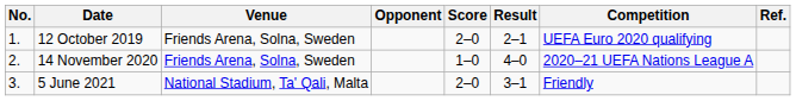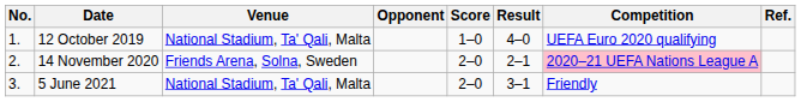 <table class="wikitable sortable plainrowheaders">
 <tr>
 <th>No.</th>
 <th>Date</th>
 <th>Venue</th>
 <th>Opponent</th>
 <th>Score</th>
 <th>Result</th>
 <th>Competition</th>
 <th>Ref.</th>
 </tr>
 <tr>
 <td>1.</td>
 <td>12 October 2019</td>
-<td>Friends Arena, Solna, Sweden</td>
+<td><a href='#'>National Stadium</a>, <a href='#'>Ta' Qali</a>, Malta</td>
 <td></td>
-<td align=center>2–0</td>
-<td align=center>2–1</td>
+<td align=center>1–0</td>
+<td align=center>4–0</td>
 <td><a href='#'>UEFA Euro 2020 qualifying</a></td>
 <td></td>
 </tr>
 <tr>
 <td>2.</td>
 <td>14 November 2020</td>
 <td><a href='#'>Friends Arena</a>, <a href='#'>Solna</a>, Sweden</td>
 <td></td>
-<td align=center>1–0</td>
-<td align=center>4–0</td>
-<td><a href='#'>2020–21 UEFA Nations League A</a></td>
+<td align=center>2–0</td>
+<td align=center>2–1</td>
+<td style="background: pink;"><a href='#'>2020–21 UEFA Nations League A</a></td>
 <td></td>
 </tr>
 <tr>
 <td>3.</td>
 <td>5 June 2021</td>
 <td><a href='#'>National Stadium</a>, <a href='#'>Ta' Qali</a>, Malta</td>
 <td></td>
 <td align=center>2–0</td>
 <td align="center">3–1</td>
 <td><a href='#'>Friendly</a></td>
 <td></td>
 </tr>
 </table>
